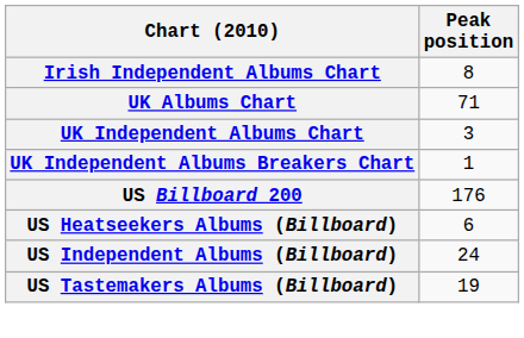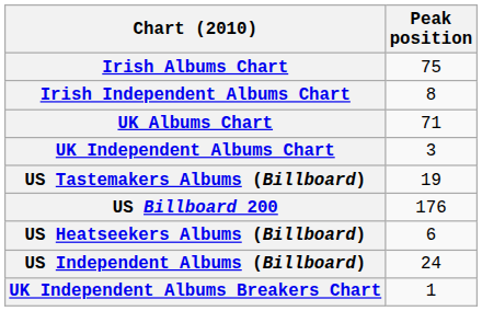 <table class="wikitable sortable plainrowheaders" style="text-align:center">
 <tr>
 <th scope="col">Chart (2010)</th>
 <th scope="col">Peak<br>position</th>
+</tr>
+<tr>
+<th scope="row"><a href='#'>Irish Albums Chart</a></th>
+<td>75</td>
 </tr>
 <tr>
 <th scope="row"><a href='#'>Irish Independent Albums Chart</a></th>
 <td>8</td>
 </tr>
 <tr>
 <th scope="row"><a href='#'>UK Albums Chart</a></th>
 <td>71</td>
 </tr>
 <tr>
 <th scope="row"><a href='#'>UK Independent Albums Chart</a></th>
 <td>3</td>
 </tr>
 <tr>
-<th scope="row"><a href='#'>UK Independent Albums Breakers Chart</a></th>
-<td>1</td>
+<th scope="row">US <a href='#'>Tastemakers Albums</a> (<em>Billboard</em>)</th>
+<td>19</td>
 </tr>
 <tr>
 <th scope="row">US <a href='#'><em>Billboard</em> 200</a></th>
 <td>176</td>
 </tr>
 <tr>
 <th scope="row">US <a href='#'>Heatseekers Albums</a> (<em>Billboard</em>)</th>
 <td>6</td>
 </tr>
 <tr>
 <th scope="row">US <a href='#'>Independent Albums</a> (<em>Billboard</em>)</th>
 <td>24</td>
 </tr>
 <tr>
-<th scope="row">US <a href='#'>Tastemakers Albums</a> (<em>Billboard</em>)</th>
-<td>19</td>
+<th scope="row"><a href='#'>UK Independent Albums Breakers Chart</a></th>
+<td>1</td>
 </tr>
 </table>
